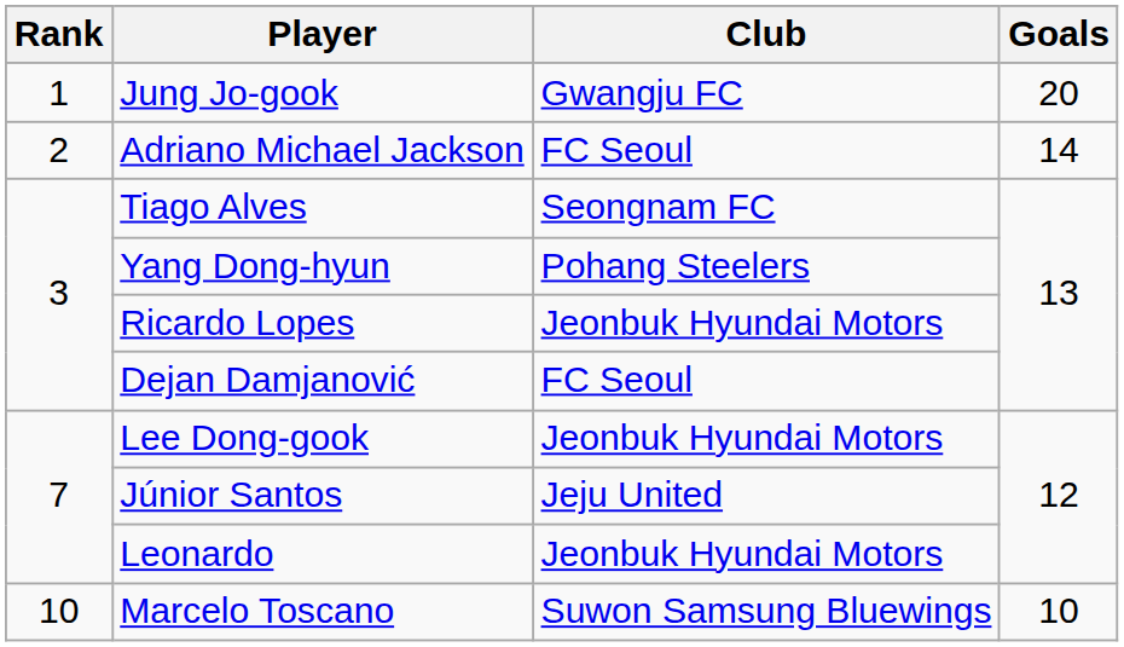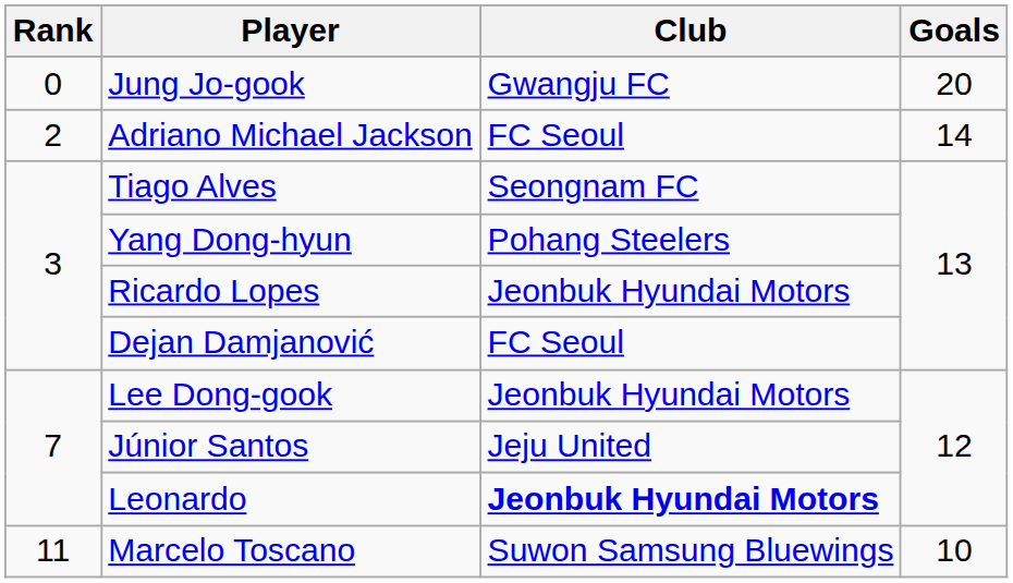 <table class=wikitable>
 <tr>
 <th>Rank</th>
 <th>Player</th>
 <th>Club</th>
 <th>Goals</th>
 </tr>
 <tr>
-<td align="center">1</td>
+<td align="center">0</td>
 <td> <a href='#'>Jung Jo-gook</a></td>
 <td><a href='#'>Gwangju FC</a></td>
 <td align=center>20</td>
 </tr>
 <tr>
 <td align="center">2</td>
 <td> <a href='#'>Adriano Michael Jackson</a></td>
 <td><a href='#'>FC Seoul</a></td>
 <td align=center>14</td>
 </tr>
 <tr>
 <td align="center" rowspan=4>3</td>
 <td> <a href='#'>Tiago Alves</a></td>
 <td><a href='#'>Seongnam FC</a></td>
 <td align=center rowspan=4>13</td>
 </tr>
 <tr>
 <td> <a href='#'>Yang Dong-hyun</a></td>
 <td><a href='#'>Pohang Steelers</a></td>
 </tr>
 <tr>
 <td> <a href='#'>Ricardo Lopes</a></td>
 <td><a href='#'>Jeonbuk Hyundai Motors</a></td>
 </tr>
 <tr>
 <td> <a href='#'>Dejan Damjanović</a></td>
 <td><a href='#'>FC Seoul</a></td>
 </tr>
 <tr>
 <td align="center" rowspan=3>7</td>
 <td> <a href='#'>Lee Dong-gook</a></td>
 <td><a href='#'>Jeonbuk Hyundai Motors</a></td>
 <td align=center rowspan=3>12</td>
 </tr>
 <tr>
 <td> <a href='#'>Júnior Santos</a></td>
 <td><a href='#'>Jeju United</a></td>
 </tr>
 <tr>
 <td> <a href='#'>Leonardo</a></td>
-<td><a href='#'>Jeonbuk Hyundai Motors</a></td>
+<td><strong><a href='#'>Jeonbuk Hyundai Motors</a></strong></td>
 </tr>
 <tr>
-<td align="center">10</td>
+<td align="center">11</td>
 <td> <a href='#'>Marcelo Toscano</a></td>
 <td><a href='#'>Suwon Samsung Bluewings</a></td>
 <td align=center>10</td>
 </tr>
 </table>
